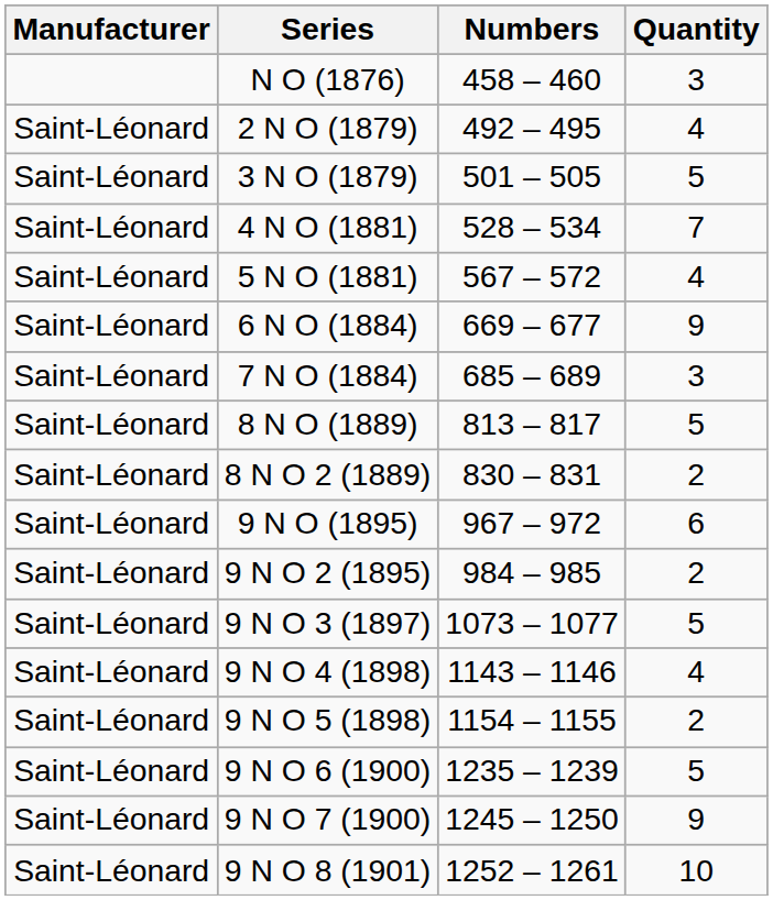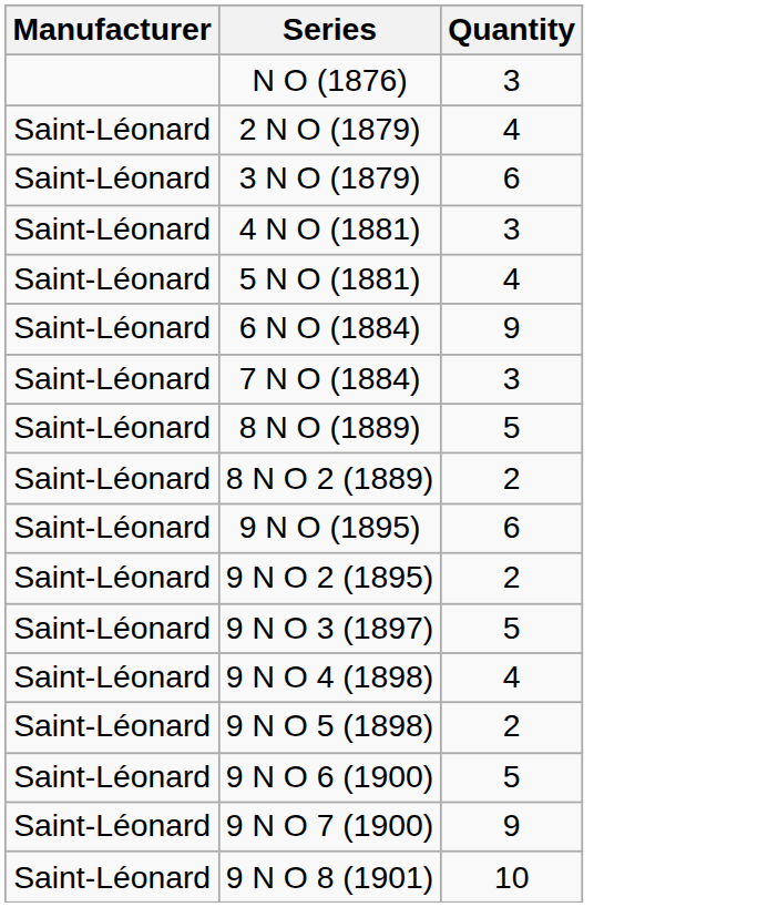 <table class="wikitable" style=text-align:center>
 <tr>
 <th>Manufacturer</th>
 <th>Series</th>
-<th>Numbers</th>
 <th>Quantity</th>
 </tr>
 <tr>
 <td></td>
 <td>N O (1876)</td>
-<td>458 – 460</td>
 <td>3</td>
 </tr>
 <tr>
 <td>Saint-Léonard</td>
 <td>2 N O (1879)</td>
-<td>492 – 495</td>
 <td>4</td>
 </tr>
 <tr>
 <td>Saint-Léonard</td>
 <td>3 N O (1879)</td>
-<td>501 – 505</td>
-<td>5</td>
+<td>6</td>
 </tr>
 <tr>
 <td>Saint-Léonard</td>
 <td>4 N O (1881)</td>
-<td>528 – 534</td>
-<td>7</td>
+<td>3</td>
 </tr>
 <tr>
 <td>Saint-Léonard</td>
 <td>5 N O (1881)</td>
-<td>567 – 572</td>
 <td>4</td>
 </tr>
 <tr>
 <td>Saint-Léonard</td>
 <td>6 N O (1884)</td>
-<td>669 – 677</td>
 <td>9</td>
 </tr>
 <tr>
 <td>Saint-Léonard</td>
 <td>7 N O (1884)</td>
-<td>685 – 689</td>
 <td>3</td>
 </tr>
 <tr>
 <td>Saint-Léonard</td>
 <td>8 N O (1889)</td>
-<td>813 – 817</td>
 <td>5</td>
 </tr>
 <tr>
 <td>Saint-Léonard</td>
 <td>8 N O 2 (1889)</td>
-<td>830 – 831</td>
 <td>2</td>
 </tr>
 <tr>
 <td>Saint-Léonard</td>
 <td>9 N O (1895)</td>
-<td>967 – 972</td>
 <td>6</td>
 </tr>
 <tr>
 <td>Saint-Léonard</td>
 <td>9 N O 2 (1895)</td>
-<td>984 – 985</td>
 <td>2</td>
 </tr>
 <tr>
 <td>Saint-Léonard</td>
 <td>9 N O 3 (1897)</td>
-<td>1073 – 1077</td>
 <td>5</td>
 </tr>
 <tr>
 <td>Saint-Léonard</td>
 <td>9 N O 4 (1898)</td>
-<td>1143 – 1146</td>
 <td>4</td>
 </tr>
 <tr>
 <td>Saint-Léonard</td>
 <td>9 N O 5 (1898)</td>
-<td>1154 – 1155</td>
 <td>2</td>
 </tr>
 <tr>
 <td>Saint-Léonard</td>
 <td>9 N O 6 (1900)</td>
-<td>1235 – 1239</td>
 <td>5</td>
 </tr>
 <tr>
 <td>Saint-Léonard</td>
 <td>9 N O 7 (1900)</td>
-<td>1245 – 1250</td>
 <td>9</td>
 </tr>
 <tr>
 <td>Saint-Léonard</td>
 <td>9 N O 8 (1901)</td>
-<td>1252 – 1261</td>
 <td>10</td>
 </tr>
 </table>
